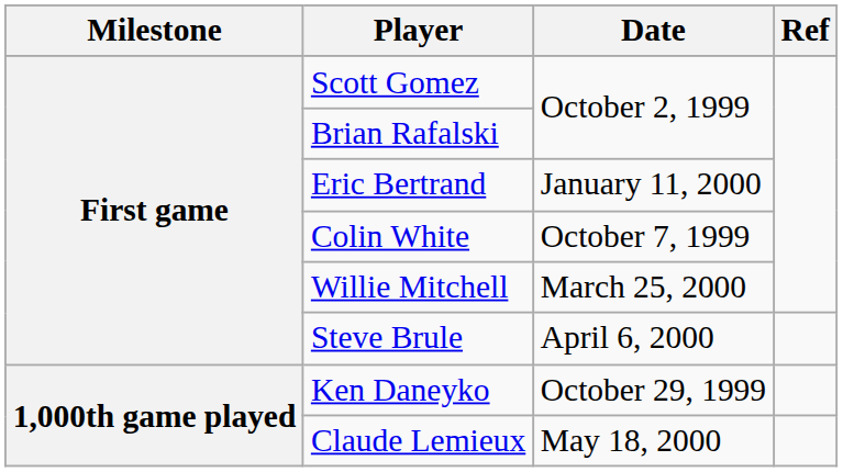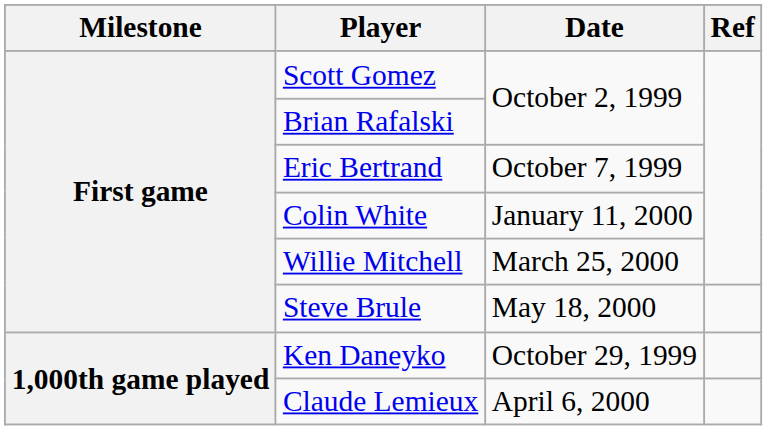 <table class="wikitable">
 <tr>
 <th scope="col">Milestone</th>
 <th scope="col">Player</th>
 <th scope="col">Date</th>
 <th scope="col">Ref</th>
 </tr>
 <tr>
 <th rowspan=6>First game</th>
 <td><a href='#'>Scott Gomez</a></td>
 <td rowspan=2>October 2, 1999</td>
 <td rowspan=5></td>
 </tr>
 <tr>
 <td><a href='#'>Brian Rafalski</a></td>
 </tr>
 <tr>
 <td><a href='#'>Eric Bertrand</a></td>
-<td>January 11, 2000</td>
+<td>October 7, 1999</td>
 </tr>
 <tr>
 <td><a href='#'>Colin White</a></td>
-<td>October 7, 1999</td>
+<td>January 11, 2000</td>
 </tr>
 <tr>
 <td><a href='#'>Willie Mitchell</a></td>
 <td>March 25, 2000</td>
 </tr>
 <tr>
 <td><a href='#'>Steve Brule</a></td>
-<td>April 6, 2000</td>
+<td>May 18, 2000</td>
 <td></td>
 </tr>
 <tr>
 <th rowspan=2>1,000th game played</th>
 <td><a href='#'>Ken Daneyko</a></td>
 <td>October 29, 1999</td>
 <td></td>
 </tr>
 <tr>
 <td><a href='#'>Claude Lemieux</a></td>
-<td>May 18, 2000</td>
+<td>April 6, 2000</td>
 <td></td>
 </tr>
 </table>
